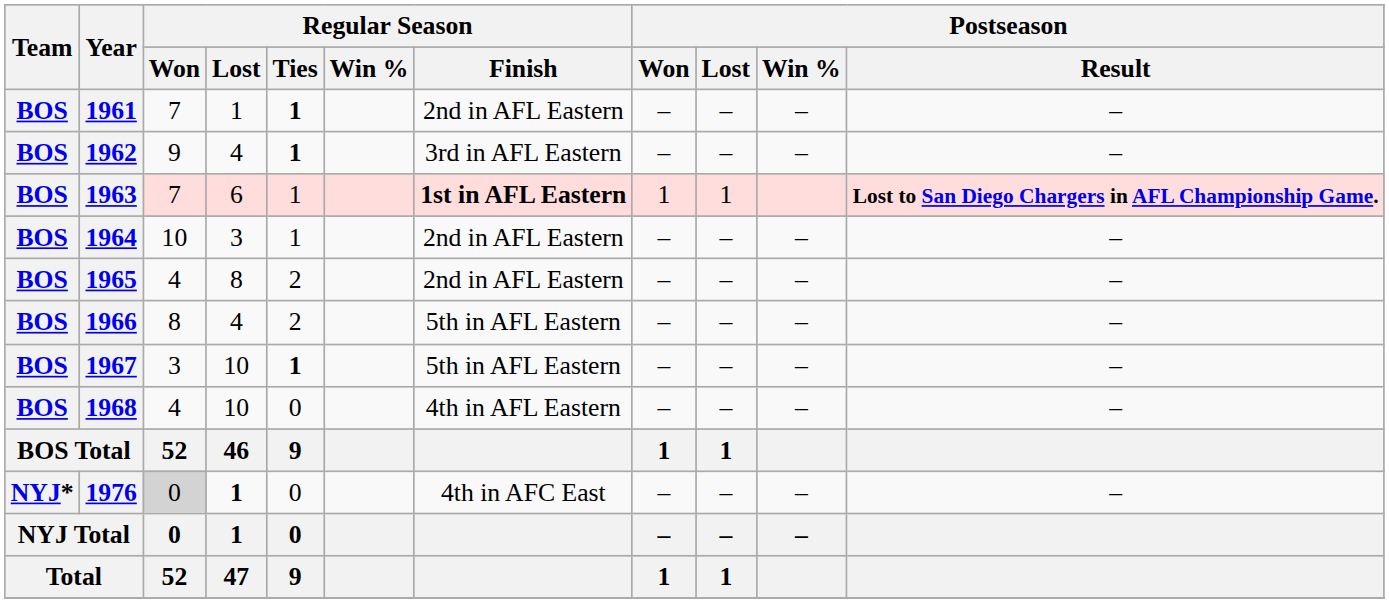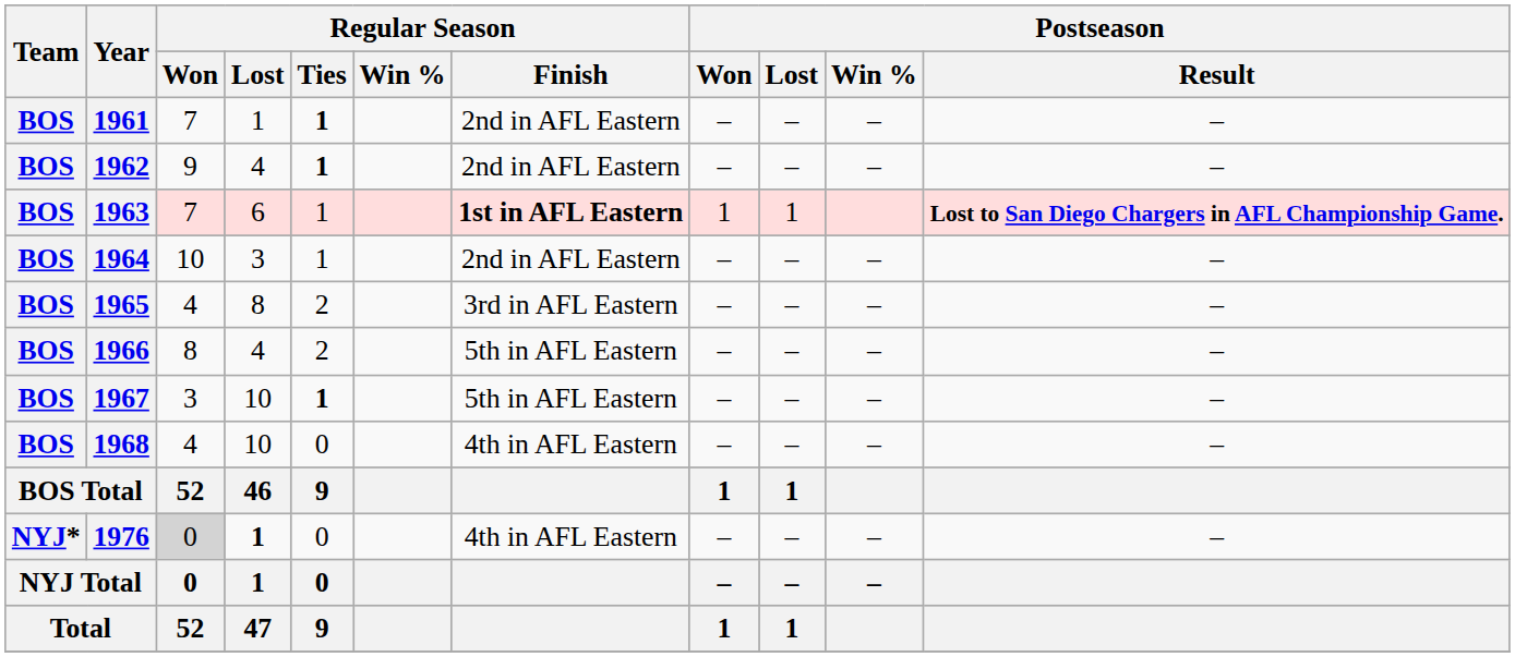 <table class="wikitable" style="font-size: 95%; text-align:center;">
 <tr>
 <th rowspan="2">Team</th>
 <th rowspan="2">Year</th>
 <th colspan="5">Regular Season</th>
 <th colspan="4">Postseason</th>
 </tr>
 <tr>
 <th>Won</th>
 <th>Lost</th>
 <th>Ties</th>
 <th>Win %</th>
 <th>Finish</th>
 <th>Won</th>
 <th>Lost</th>
 <th>Win %</th>
 <th>Result</th>
 </tr>
 <tr>
 <th><a href='#'>BOS</a></th>
 <th><a href='#'>1961</a></th>
 <td>7</td>
 <td>1</td>
 <td><strong>1</strong></td>
 <td></td>
 <td>2nd in AFL Eastern</td>
 <td>–</td>
 <td>–</td>
 <td>–</td>
 <td>–</td>
 </tr>
 <tr>
 <th><a href='#'>BOS</a></th>
 <th><a href='#'>1962</a></th>
 <td>9</td>
 <td>4</td>
 <td><strong>1</strong></td>
 <td></td>
-<td>3rd in AFL Eastern</td>
+<td>2nd in AFL Eastern</td>
 <td>–</td>
 <td>–</td>
 <td>–</td>
 <td>–</td>
 </tr>
 <tr style="background:#fdd;">
 <th><a href='#'>BOS</a></th>
 <th><a href='#'>1963</a></th>
 <td>7</td>
 <td>6</td>
 <td>1</td>
 <td></td>
 <td><strong>1st in AFL Eastern</strong></td>
 <td>1</td>
 <td>1</td>
 <td></td>
 <td><small><strong>Lost to <a href='#'>San Diego Chargers</a> in <a href='#'>AFL Championship Game</a>.</strong></small></td>
 </tr>
 <tr>
 <th><a href='#'>BOS</a></th>
 <th><a href='#'>1964</a></th>
 <td>10</td>
 <td>3</td>
 <td>1</td>
 <td></td>
 <td>2nd in AFL Eastern</td>
 <td>–</td>
 <td>–</td>
 <td>–</td>
 <td>–</td>
 </tr>
 <tr>
 <th><a href='#'>BOS</a></th>
 <th><a href='#'>1965</a></th>
 <td>4</td>
 <td>8</td>
 <td>2</td>
 <td></td>
-<td>2nd in AFL Eastern</td>
+<td>3rd in AFL Eastern</td>
 <td>–</td>
 <td>–</td>
 <td>–</td>
 <td>–</td>
 </tr>
 <tr>
 <th><a href='#'>BOS</a></th>
 <th><a href='#'>1966</a></th>
 <td>8</td>
 <td>4</td>
 <td>2</td>
 <td></td>
 <td>5th in AFL Eastern</td>
 <td>–</td>
 <td>–</td>
 <td>–</td>
 <td>–</td>
 </tr>
 <tr>
 <th><a href='#'>BOS</a></th>
 <th><a href='#'>1967</a></th>
 <td>3</td>
 <td>10</td>
 <td><strong>1</strong></td>
 <td></td>
 <td>5th in AFL Eastern</td>
 <td>–</td>
 <td>–</td>
 <td>–</td>
 <td>–</td>
 </tr>
 <tr>
 <th><a href='#'>BOS</a></th>
 <th><a href='#'>1968</a></th>
 <td>4</td>
 <td>10</td>
 <td>0</td>
 <td></td>
 <td>4th in AFL Eastern</td>
 <td>–</td>
 <td>–</td>
 <td>–</td>
 <td>–</td>
 </tr>
 <tr>
 <th colspan="2">BOS Total</th>
 <th>52</th>
 <th>46</th>
 <th>9</th>
 <th></th>
 <th></th>
 <th>1</th>
 <th>1</th>
 <th></th>
 <th></th>
 </tr>
 <tr>
 <th><a href='#'>NYJ</a>*</th>
 <th><a href='#'>1976</a></th>
 <td style="background: lightgrey;">0</td>
 <td><strong>1</strong></td>
 <td>0</td>
 <td></td>
-<td>4th in AFC East</td>
+<td>4th in AFL Eastern</td>
 <td>–</td>
 <td>–</td>
 <td>–</td>
 <td>–</td>
 </tr>
 <tr>
 <th colspan="2">NYJ Total</th>
 <th>0</th>
 <th>1</th>
 <th>0</th>
 <th></th>
 <th></th>
 <th>–</th>
 <th>–</th>
 <th>–</th>
 <th></th>
 </tr>
 <tr>
 <th colspan="2">Total</th>
 <th>52</th>
 <th>47</th>
 <th>9</th>
 <th></th>
 <th></th>
 <th>1</th>
 <th>1</th>
 <th></th>
 <th></th>
 </tr>
 <tr>
 </tr>
 </table>
